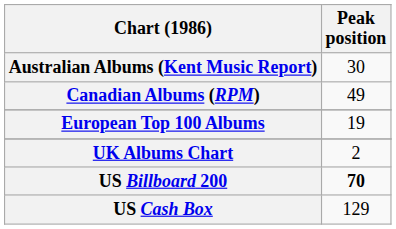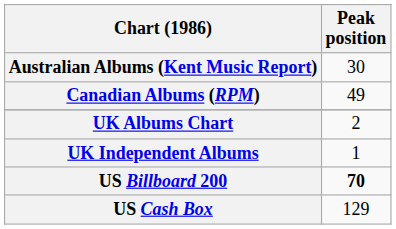 <table class="wikitable sortable plainrowheaders" style="text-align:center">
 <tr>
 <th scope="col">Chart (1986)</th>
 <th scope="col">Peak<br>position</th>
 </tr>
 <tr>
 <th scope="row">Australian Albums (<a href='#'>Kent Music Report</a>)</th>
 <td>30</td>
 </tr>
 <tr>
 <th scope="row"><a href='#'>Canadian Albums</a> (<em><a href='#'>RPM</a></em>)</th>
 <td>49</td>
 </tr>
 <tr>
 </tr>
 <tr>
-<th scope="row"><a href='#'>European Top 100 Albums</a></th>
-<td>19</td>
-</tr>
-<tr>
 </tr>
 <tr>
 </tr>
 <tr>
 </tr>
 <tr>
 <th scope="row"><a href='#'>UK Albums Chart</a></th>
 <td>2</td>
 </tr>
 <tr>
+<th scope="row"><a href='#'>UK Independent Albums</a></th>
+<td>1</td>
+</tr>
+<tr>
 <th scope="row">US <a href='#'><em>Billboard</em> 200</a></th>
 <td><strong>70</strong></td>
 </tr>
 <tr>
 <th scope="row">US <a href='#'><em>Cash Box</em></a></th>
 <td style="text-align:center;">129</td>
 </tr>
 </table>
